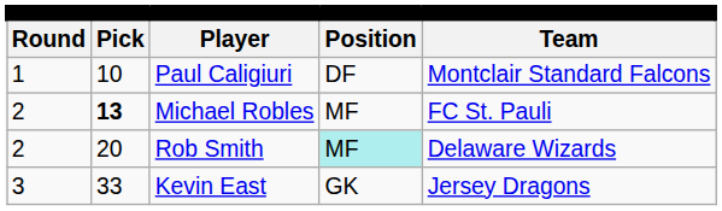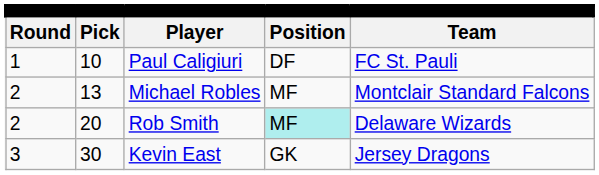 <table class="wikitable sortable" style="text-align:center; font-size:90%; text-align:left;">
 <tr style="border-spacing: 2px; border: 2px solid black;">
 <td colspan="7" bgcolor="#000000" color="#000000" border="#FED000" align="center"><strong></strong></td>
 </tr>
 <tr>
 <th><strong>Round</strong></th>
 <th><strong>Pick</strong></th>
 <th><strong>Player</strong></th>
 <th><strong>Position</strong></th>
 <th><strong>Team</strong></th>
 </tr>
 <tr>
 <td>1</td>
 <td>10</td>
 <td> <a href='#'>Paul Caligiuri</a></td>
 <td>DF</td>
-<td><a href='#'>Montclair Standard Falcons</a></td>
+<td><a href='#'>FC St. Pauli</a></td>
 </tr>
 <tr>
 <td>2</td>
-<td><strong>13</strong></td>
+<td>13</td>
 <td> <a href='#'>Michael Robles</a></td>
 <td>MF</td>
-<td><a href='#'>FC St. Pauli</a></td>
+<td><a href='#'>Montclair Standard Falcons</a></td>
 </tr>
 <tr>
 <td>2</td>
 <td>20</td>
 <td> <a href='#'>Rob Smith</a></td>
 <td style="background: paleturquoise;">MF</td>
 <td><a href='#'>Delaware Wizards</a></td>
 </tr>
 <tr>
 <td>3</td>
-<td>33</td>
+<td>30</td>
 <td> <a href='#'>Kevin East</a></td>
 <td>GK</td>
 <td><a href='#'>Jersey Dragons</a></td>
 </tr>
 </table>
